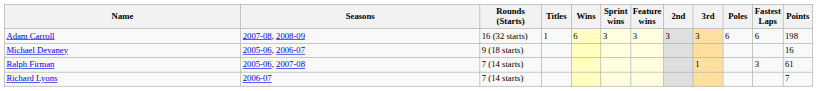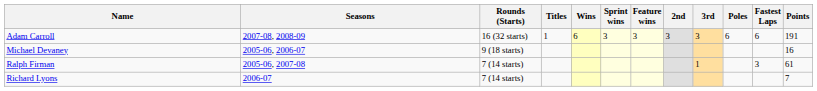 <table class="wikitable sortable" style="font-size: 85%" width="100%">
 <tr>
 <th>Name</th>
 <th>Seasons</th>
 <th width=90px>Rounds<br>(Starts)</th>
 <th width=40px>Titles</th>
 <th width=40px>Wins</th>
 <th width=40px>Sprint<br>wins</th>
 <th width=40px>Feature<br>wins</th>
 <th width=40px>2nd</th>
 <th width=40px>3rd</th>
 <th width=40px>Poles</th>
 <th width=40px>Fastest<br>Laps</th>
 <th width=40px>Points</th>
 </tr>
 <tr>
 <td><a href='#'>Adam Carroll</a></td>
 <td><a href='#'>2007-08</a>, <a href='#'>2008-09</a></td>
 <td>16 (32 starts)</td>
 <td>1</td>
 <td style="background:#FFFFBF;">6</td>
 <td style="background:#FFFFDF;">3</td>
 <td style="background:#FFFFDF;">3</td>
 <td style="background:#DFDFDF;">3</td>
 <td style="background:#FFDF9F;">3</td>
 <td>6</td>
 <td>6</td>
-<td>198</td>
+<td>191</td>
 </tr>
 <tr>
 <td><a href='#'>Michael Devaney</a></td>
 <td><a href='#'>2005-06</a>, <a href='#'>2006-07</a></td>
 <td>9 (18 starts)</td>
 <td></td>
 <td style="background:#FFFFBF;"></td>
 <td style="background:#FFFFDF;"></td>
 <td style="background:#FFFFDF;"></td>
 <td style="background:#DFDFDF;"></td>
 <td style="background:#FFDF9F;"></td>
 <td></td>
 <td></td>
 <td>16</td>
 </tr>
 <tr>
 <td><a href='#'>Ralph Firman</a></td>
 <td><a href='#'>2005-06</a>, <a href='#'>2007-08</a></td>
 <td>7 (14 starts)</td>
 <td></td>
 <td style="background:#FFFFBF;"></td>
 <td style="background:#FFFFDF;"></td>
 <td style="background:#FFFFDF;"></td>
 <td style="background:#DFDFDF;"></td>
 <td style="background:#FFDF9F;">1</td>
 <td></td>
 <td>3</td>
 <td>61</td>
 </tr>
 <tr>
 <td><a href='#'>Richard Lyons</a></td>
 <td><a href='#'>2006-07</a></td>
 <td>7 (14 starts)</td>
 <td></td>
 <td style="background:#FFFFBF;"></td>
 <td style="background:#FFFFDF;"></td>
 <td style="background:#FFFFDF;"></td>
 <td style="background:#DFDFDF;"></td>
 <td style="background:#FFDF9F;"></td>
 <td></td>
 <td></td>
 <td>7</td>
 </tr>
 </table>
